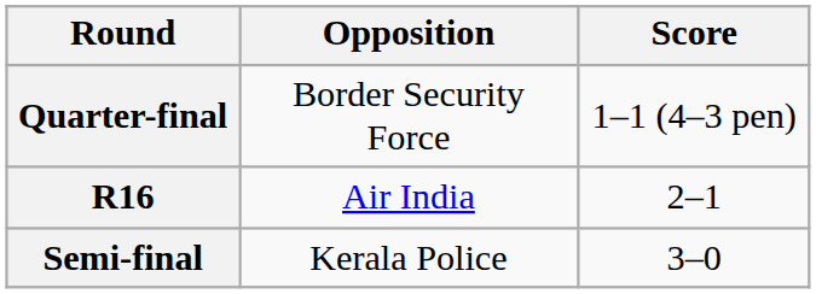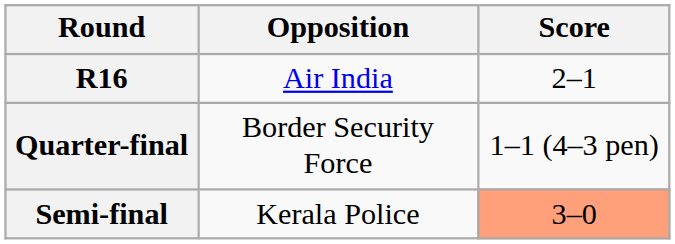 <table class="wikitable plainrowheaders" style="text-align:center;margin-left:1em;float:right; font-size:85%;">
 <tr>
 <th scope=col width="80">Round</th>
 <th scope=col width="120">Opposition</th>
 <th scope=col width="80">Score</th>
 </tr>
 <tr>
+<th scope=row style="text-align:center">R16</th>
+<td><a href='#'>Air India</a></td>
+<td>2–1</td>
+</tr>
+<tr>
 <th scope=row style="text-align:center">Quarter-final</th>
 <td>Border Security Force</td>
 <td>1–1 (4–3 pen)</td>
 </tr>
 <tr>
-<th scope=row style="text-align:center">R16</th>
-<td><a href='#'>Air India</a></td>
-<td>2–1</td>
-</tr>
-<tr>
 <th scope=row style="text-align:center">Semi-final</th>
 <td>Kerala Police</td>
-<td>3–0</td>
+<td style="background: lightsalmon;">3–0</td>
 </tr>
 </table>
